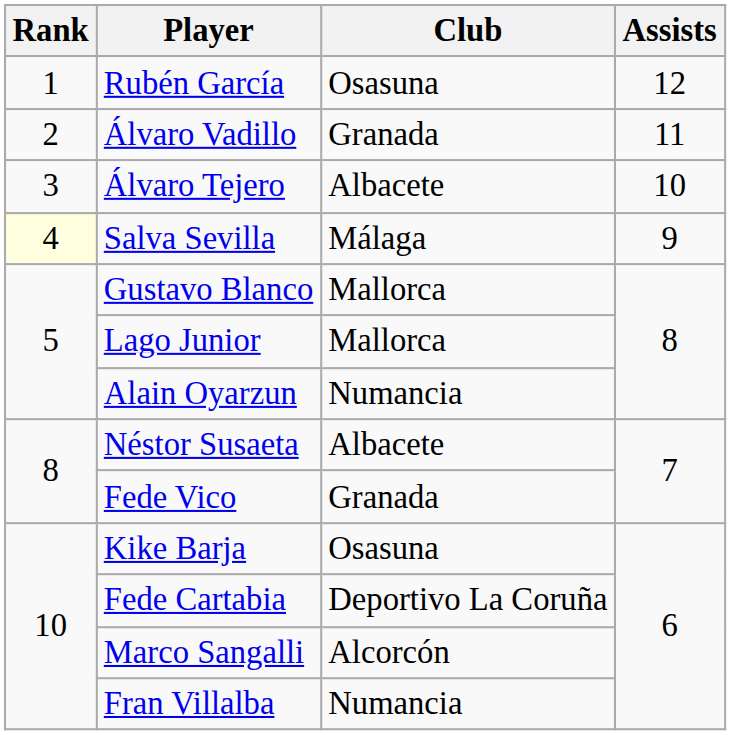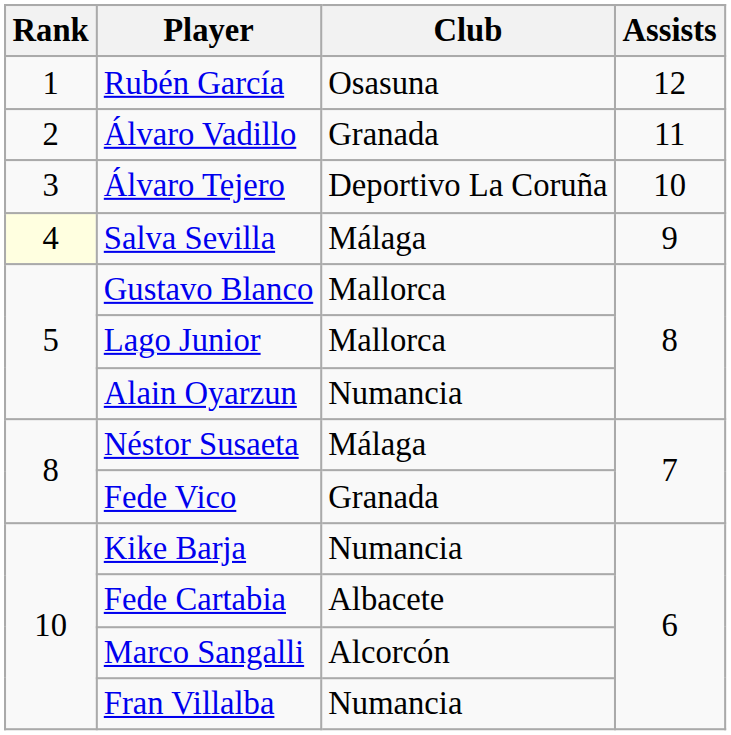 <table class="wikitable" style="text-align:center">
 <tr>
 <th>Rank</th>
 <th>Player</th>
 <th>Club</th>
 <th>Assists</th>
 </tr>
 <tr>
 <td>1</td>
 <td align="left"> <a href='#'>Rubén García</a></td>
 <td align="left">Osasuna</td>
 <td>12</td>
 </tr>
 <tr>
 <td>2</td>
 <td align="left"> <a href='#'>Álvaro Vadillo</a></td>
 <td align="left">Granada</td>
 <td>11</td>
 </tr>
 <tr>
 <td>3</td>
 <td align="left"> <a href='#'>Álvaro Tejero</a></td>
-<td align="left">Albacete</td>
+<td align="left">Deportivo La Coruña</td>
 <td>10</td>
 </tr>
 <tr>
 <td style="background: lightyellow;">4</td>
 <td align="left"> <a href='#'>Salva Sevilla</a></td>
 <td align="left">Málaga</td>
 <td>9</td>
 </tr>
 <tr>
 <td rowspan=3>5</td>
 <td align="left"> <a href='#'>Gustavo Blanco</a></td>
 <td align="left">Mallorca</td>
 <td rowspan=3>8</td>
 </tr>
 <tr>
 <td align="left"> <a href='#'>Lago Junior</a></td>
 <td align="left">Mallorca</td>
 </tr>
 <tr>
 <td align="left"> <a href='#'>Alain Oyarzun</a></td>
 <td align="left">Numancia</td>
 </tr>
 <tr>
 <td rowspan=2>8</td>
 <td align="left"> <a href='#'>Néstor Susaeta</a></td>
-<td align="left">Albacete</td>
+<td align="left">Málaga</td>
 <td rowspan=2>7</td>
 </tr>
 <tr>
 <td align="left"> <a href='#'>Fede Vico</a></td>
 <td align="left">Granada</td>
 </tr>
 <tr>
 <td rowspan=4>10</td>
 <td align="left"> <a href='#'>Kike Barja</a></td>
-<td align="left">Osasuna</td>
+<td align="left">Numancia</td>
 <td rowspan=4>6</td>
 </tr>
 <tr>
 <td align="left"> <a href='#'>Fede Cartabia</a></td>
-<td align="left">Deportivo La Coruña</td>
+<td align="left">Albacete</td>
 </tr>
 <tr>
 <td align="left"> <a href='#'>Marco Sangalli</a></td>
 <td align="left">Alcorcón</td>
 </tr>
 <tr>
 <td align="left"> <a href='#'>Fran Villalba</a></td>
 <td align="left">Numancia</td>
 </tr>
 </table>
